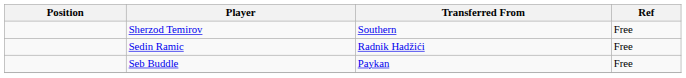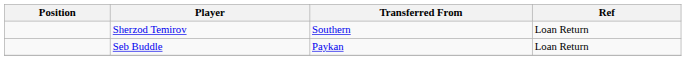 <table class="wikitable sortable" style="width:80%; text-align:center; font-size:100%; text-align:left;">
 <tr>
 <th>Position</th>
 <th>Player</th>
 <th>Transferred From</th>
 <th>Ref</th>
 </tr>
 <tr>
 <td></td>
 <td> <a href='#'>Sherzod Temirov</a></td>
 <td> <a href='#'>Southern</a></td>
-<td>Free </td>
-</tr>
-<tr>
-<td></td>
-<td> <a href='#'>Sedin Ramic</a></td>
-<td> <a href='#'>Radnik Hadžići</a></td>
-<td>Free </td>
+<td>Loan Return</td>
 </tr>
 <tr>
 <td></td>
 <td> <a href='#'>Seb Buddle</a></td>
 <td> <a href='#'>Paykan</a></td>
-<td>Free </td>
+<td>Loan Return</td>
 </tr>
 <tr>
 </tr>
 </table>
